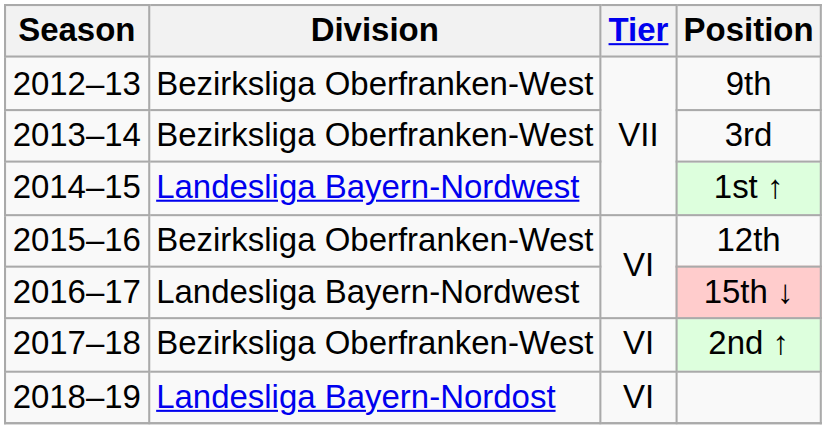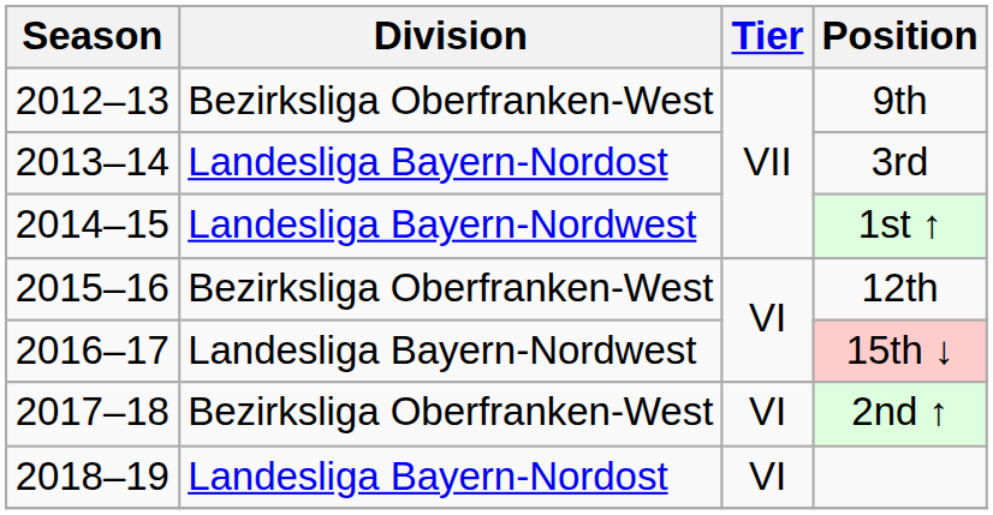 <table class="wikitable">
 <tr>
 <th>Season</th>
 <th>Division</th>
 <th><a href='#'>Tier</a></th>
 <th>Position</th>
 </tr>
 <tr align="center">
 <td>2012–13</td>
 <td align="left">Bezirksliga Oberfranken-West</td>
 <td rowspan=3>VII</td>
 <td>9th</td>
 </tr>
 <tr align="center">
 <td>2013–14</td>
-<td align="left">Bezirksliga Oberfranken-West</td>
+<td align="left"><a href='#'>Landesliga Bayern-Nordost</a></td>
 <td>3rd</td>
 </tr>
 <tr align="center">
 <td>2014–15</td>
 <td align="left"><a href='#'>Landesliga Bayern-Nordwest</a></td>
 <td style="background:#ddffdd">1st ↑</td>
 </tr>
 <tr align="center">
 <td>2015–16</td>
 <td align="left">Bezirksliga Oberfranken-West</td>
 <td rowspan=2>VI</td>
 <td>12th</td>
 </tr>
 <tr align="center">
 <td>2016–17</td>
 <td align="left">Landesliga Bayern-Nordwest</td>
 <td style="background:#ffcccc">15th ↓</td>
 </tr>
 <tr align="center">
 <td>2017–18</td>
 <td align="left">Bezirksliga Oberfranken-West</td>
 <td rowspan=1>VI</td>
 <td style="background:#ddffdd">2nd ↑</td>
 </tr>
 <tr align="center">
 <td>2018–19</td>
 <td align="left"><a href='#'>Landesliga Bayern-Nordost</a></td>
 <td rowspan=1>VI</td>
 <td></td>
 </tr>
 <tr align="center">
 </tr>
 </table>
